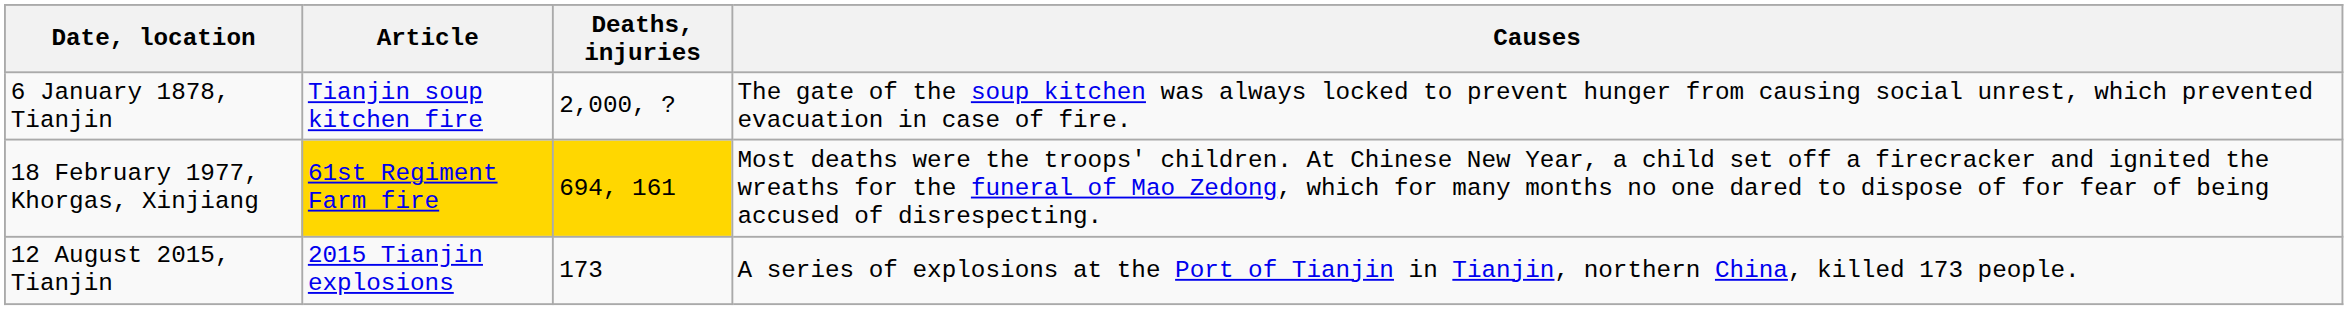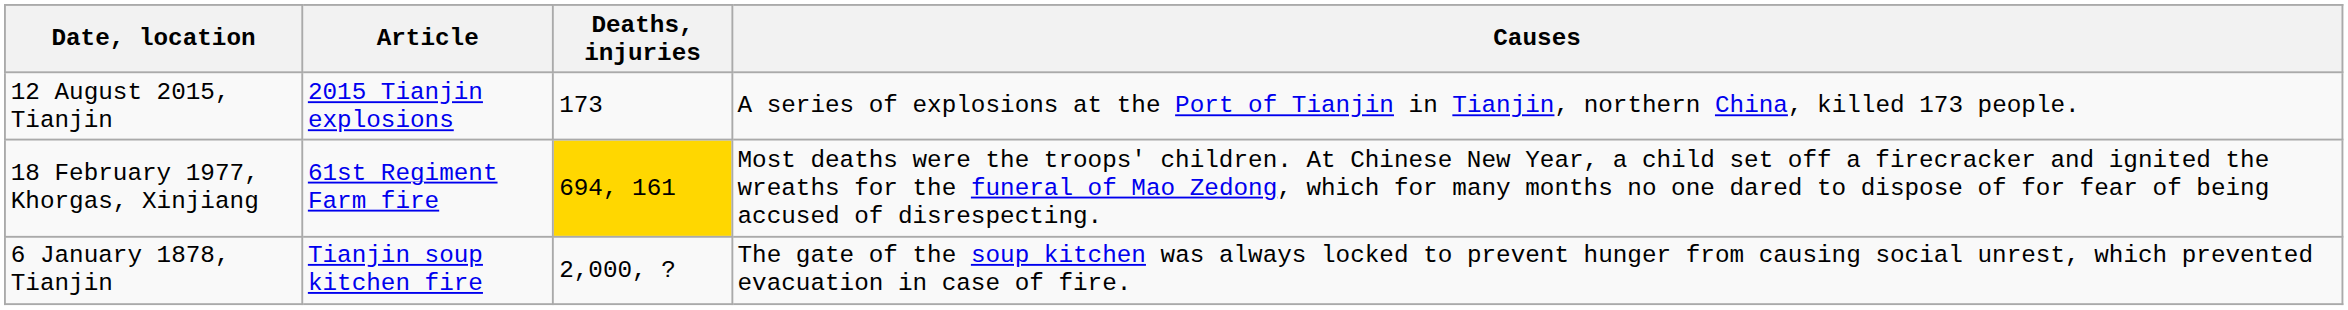 <table class="wikitable sortable" id="stripe" style="width:%;">
 <tr>
 <th>Date, location</th>
 <th>Article</th>
 <th>Deaths, injuries</th>
 <th>Causes</th>
 </tr>
 <tr>
+<td>12 August 2015, Tianjin</td>
+<td><a href='#'>2015 Tianjin explosions</a></td>
+<td>173</td>
+<td>A series of explosions at the <a href='#'>Port of Tianjin</a> in <a href='#'>Tianjin</a>, northern <a href='#'>China</a>, killed 173 people.</td>
+</tr>
+<tr>
+<td>18 February 1977, Khorgas, Xinjiang</td>
+<td><a href='#'>61st Regiment Farm fire</a></td>
+<td style="background: gold;">694, 161</td>
+<td>Most deaths were the troops' children. At Chinese New Year, a child set off a firecracker and ignited the wreaths for the <a href='#'>funeral of Mao Zedong</a>, which for many months no one dared to dispose of for fear of being accused of disrespecting.</td>
+</tr>
+<tr>
 <td>6 January 1878, Tianjin</td>
 <td><a href='#'>Tianjin soup kitchen fire</a></td>
 <td>2,000, ?</td>
 <td>The gate of the <a href='#'>soup kitchen</a> was always locked to prevent hunger from causing social unrest, which prevented evacuation in case of fire.</td>
 </tr>
-<tr>
-<td>18 February 1977, Khorgas, Xinjiang</td>
-<td style="background: gold;"><a href='#'>61st Regiment Farm fire</a></td>
-<td style="background: gold;">694, 161</td>
-<td>Most deaths were the troops' children. At Chinese New Year, a child set off a firecracker and ignited the wreaths for the <a href='#'>funeral of Mao Zedong</a>, which for many months no one dared to dispose of for fear of being accused of disrespecting.</td>
-</tr>
-<tr>
-<td>12 August 2015, Tianjin</td>
-<td><a href='#'>2015 Tianjin explosions</a></td>
-<td>173</td>
-<td>A series of explosions at the <a href='#'>Port of Tianjin</a> in <a href='#'>Tianjin</a>, northern <a href='#'>China</a>, killed 173 people.</td>
-</tr>
 </table>
